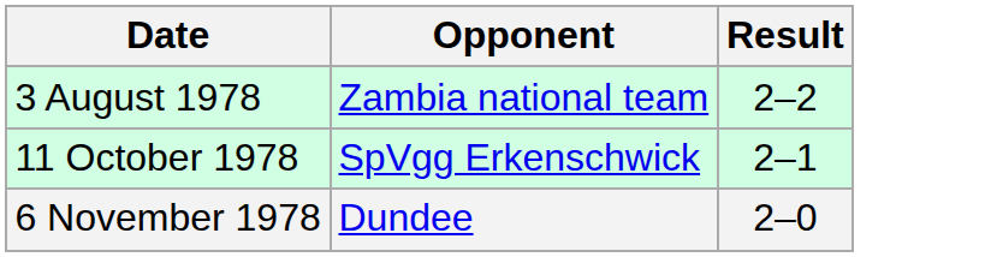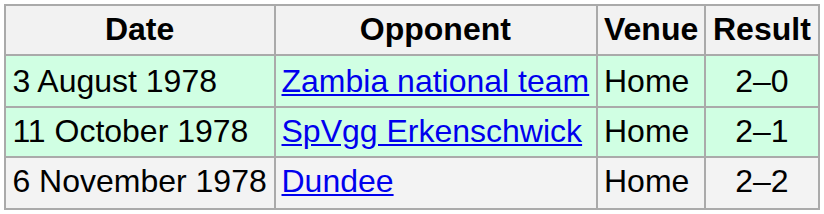 <table class="wikitable">
 <tr>
 <th>Date</th>
 <th>Opponent</th>
+<th>Venue</th>
 <th>Result</th>
 </tr>
 <tr bgcolor="#d0ffe3">
 <td>3 August 1978</td>
 <td><a href='#'>Zambia national team</a></td>
-<td align="center">2–2</td>
+<td>Home</td>
+<td align="center">2–0</td>
 </tr>
 <tr bgcolor="#d0ffe3">
 <td>11 October 1978</td>
 <td><a href='#'>SpVgg Erkenschwick</a></td>
+<td>Home</td>
 <td align="center">2–1</td>
 </tr>
 <tr bgcolor="#f3f3f3">
 <td>6 November 1978</td>
 <td><a href='#'>Dundee</a></td>
-<td align="center">2–0</td>
+<td>Home</td>
+<td align="center">2–2</td>
 </tr>
 </table>
